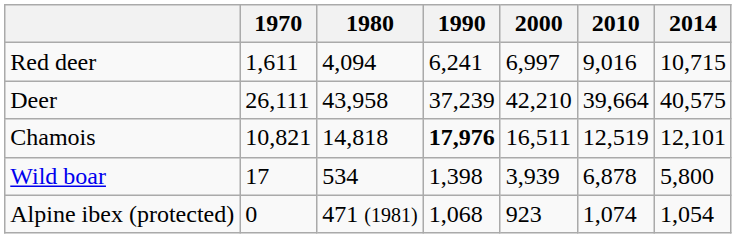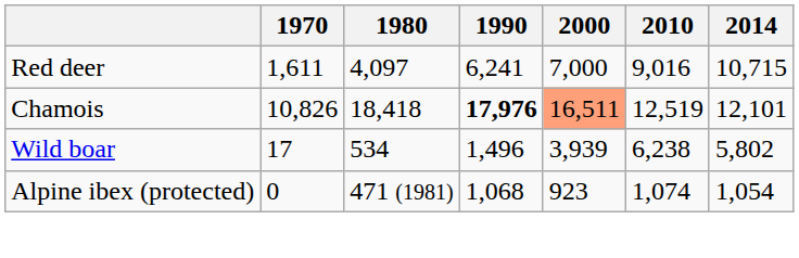 <table class="wikitable">
 <tr>
 <th></th>
 <th>1970</th>
 <th>1980</th>
 <th>1990</th>
 <th>2000</th>
 <th>2010</th>
 <th>2014</th>
 </tr>
 <tr>
 <td>Red deer</td>
 <td>1,611</td>
-<td>4,094</td>
+<td>4,097</td>
 <td>6,241</td>
-<td>6,997</td>
+<td>7,000</td>
 <td>9,016</td>
 <td>10,715</td>
 </tr>
 <tr>
-<td>Deer</td>
-<td>26,111</td>
-<td>43,958</td>
-<td>37,239</td>
-<td>42,210</td>
-<td>39,664</td>
-<td>40,575</td>
-</tr>
-<tr>
 <td>Chamois</td>
-<td>10,821</td>
-<td>14,818</td>
+<td>10,826</td>
+<td>18,418</td>
 <td><strong>17,976</strong></td>
-<td>16,511</td>
+<td style="background: lightsalmon;">16,511</td>
 <td>12,519</td>
 <td>12,101</td>
 </tr>
 <tr>
 <td><a href='#'>Wild boar</a></td>
 <td>17</td>
 <td>534</td>
-<td>1,398</td>
+<td>1,496</td>
 <td>3,939</td>
-<td>6,878</td>
-<td>5,800</td>
+<td>6,238</td>
+<td>5,802</td>
 </tr>
 <tr>
 <td>Alpine ibex (protected)</td>
 <td>0</td>
 <td>471 <small>(1981)</small></td>
 <td>1,068</td>
 <td>923</td>
 <td>1,074</td>
 <td>1,054</td>
 </tr>
 </table>
